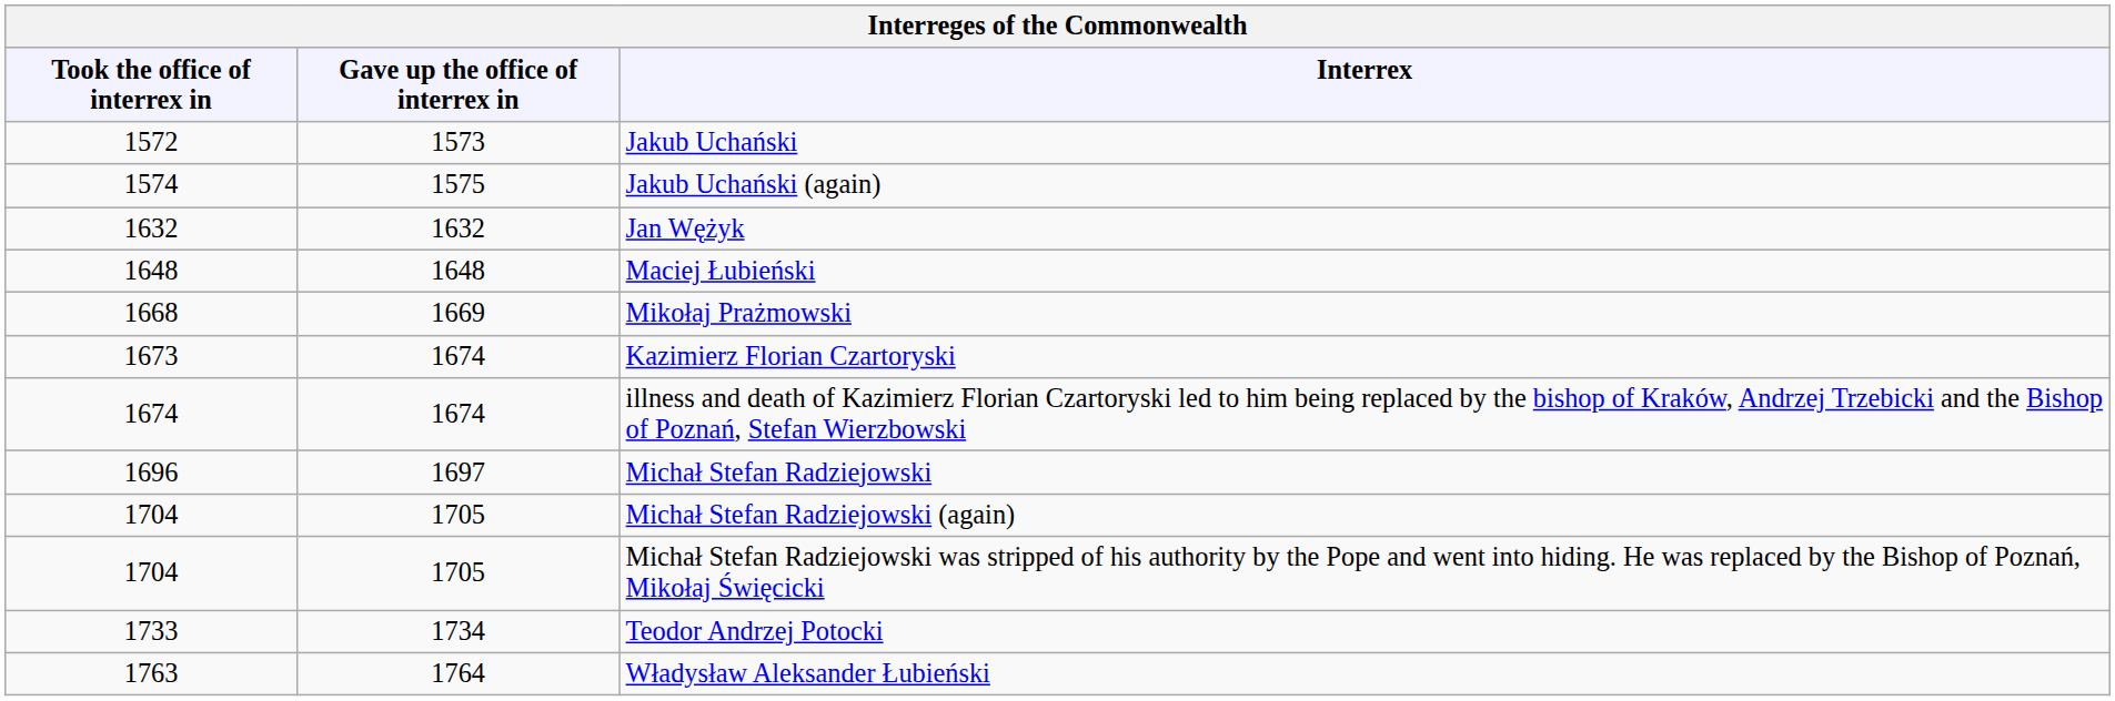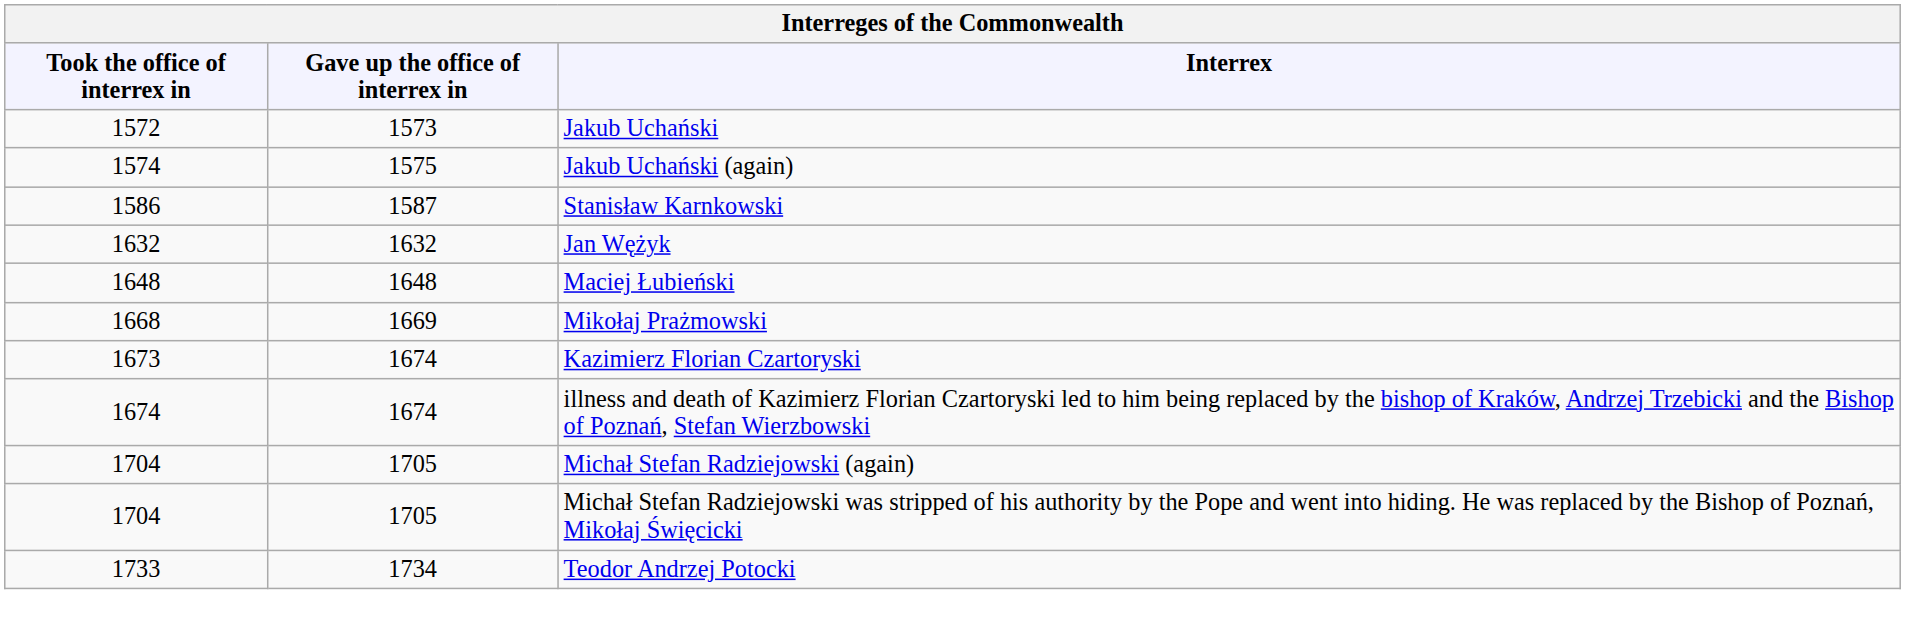 <table class="wikitable">
 <tr>
 <th align=center colspan=3>Interreges of the Commonwealth</th>
 </tr>
 <tr align=center valign=top>
 <th style="background-color:#f3f3ff">Took the office of interrex in</th>
 <th style="background-color:#f3f3ff">Gave up the office of interrex in</th>
 <th style="background-color:#f3f3ff">Interrex</th>
 </tr>
 <tr>
 <td align=center>1572</td>
 <td align=center>1573</td>
 <td><a href='#'>Jakub Uchański</a></td>
 </tr>
 <tr>
 <td align=center>1574</td>
 <td align=center>1575</td>
 <td><a href='#'>Jakub Uchański</a> (again)</td>
+</tr>
+<tr>
+<td align=center>1586</td>
+<td align=center>1587</td>
+<td><a href='#'>Stanisław Karnkowski</a></td>
 </tr>
 <tr>
 <td align=center>1632</td>
 <td align=center>1632</td>
 <td><a href='#'>Jan Wężyk</a></td>
 </tr>
 <tr>
 <td align=center>1648</td>
 <td align=center>1648</td>
 <td><a href='#'>Maciej Łubieński</a></td>
 </tr>
 <tr>
 <td align=center>1668</td>
 <td align=center>1669</td>
 <td><a href='#'>Mikołaj Prażmowski</a></td>
 </tr>
 <tr>
 <td align=center>1673</td>
 <td align=center>1674</td>
 <td><a href='#'>Kazimierz Florian Czartoryski</a></td>
 </tr>
 <tr>
 <td align=center>1674</td>
 <td align=center>1674</td>
 <td>illness and death of Kazimierz Florian Czartoryski led to him being replaced by the <a href='#'>bishop of Kraków</a>, <a href='#'>Andrzej Trzebicki</a> and the <a href='#'>Bishop of Poznań</a>, <a href='#'>Stefan Wierzbowski</a></td>
 </tr>
 <tr>
-<td align=center>1696</td>
-<td align=center>1697</td>
-<td><a href='#'>Michał Stefan Radziejowski</a></td>
-</tr>
-<tr>
 <td align=center>1704</td>
 <td align=center>1705</td>
 <td><a href='#'>Michał Stefan Radziejowski</a> (again)</td>
 </tr>
 <tr>
 <td align=center>1704</td>
 <td align=center>1705</td>
 <td>Michał Stefan Radziejowski was stripped of his authority by the Pope and went into hiding. He was replaced by the Bishop of Poznań, <a href='#'>Mikołaj Święcicki</a></td>
 </tr>
 <tr>
 <td align=center>1733</td>
 <td align=center>1734</td>
 <td><a href='#'>Teodor Andrzej Potocki</a></td>
 </tr>
-<tr>
-<td align=center>1763</td>
-<td align=center>1764</td>
-<td><a href='#'>Władysław Aleksander Łubieński</a></td>
-</tr>
 </table>
